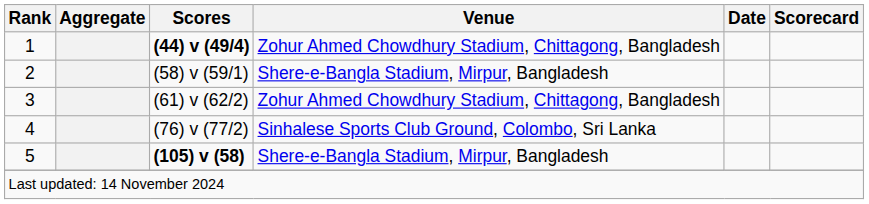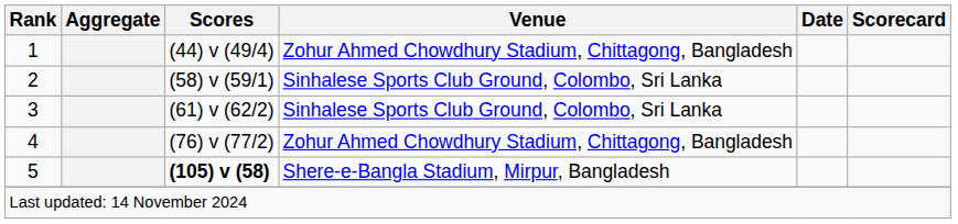 <table class="wikitable plainrowheaders sortable">
 <tr>
 <th scope=col>Rank</th>
 <th scope=col>Aggregate</th>
 <th scope=col>Scores</th>
 <th scope=col>Venue</th>
 <th scope=col>Date</th>
 <th scope=col>Scorecard</th>
 </tr>
 <tr>
 <td align=center>1</td>
 <th scope=row style=text-align:center;></th>
-<td><strong> (44) v  (49/4)</strong></td>
+<td> (44) v  (49/4)</td>
 <td><a href='#'>Zohur Ahmed Chowdhury Stadium</a>, <a href='#'>Chittagong</a>, Bangladesh</td>
 <td></td>
 <td></td>
 </tr>
 <tr>
 <td align=center>2</td>
 <th scope=row style=text-align:center;></th>
 <td> (58) v  (59/1)</td>
-<td><a href='#'>Shere-e-Bangla Stadium</a>, <a href='#'>Mirpur</a>, Bangladesh</td>
+<td><a href='#'>Sinhalese Sports Club Ground</a>, <a href='#'>Colombo</a>, Sri Lanka</td>
 <td> </td>
 <td></td>
 </tr>
 <tr>
 <td align=center>3</td>
 <th scope=row style=text-align:center;></th>
 <td> (61) v  (62/2)</td>
-<td><a href='#'>Zohur Ahmed Chowdhury Stadium</a>, <a href='#'>Chittagong</a>, Bangladesh</td>
+<td><a href='#'>Sinhalese Sports Club Ground</a>, <a href='#'>Colombo</a>, Sri Lanka</td>
 <td></td>
 <td></td>
 </tr>
 <tr>
 <td align=center>4</td>
 <th scope=row style=text-align:center;></th>
 <td> (76) v  (77/2)</td>
-<td><a href='#'>Sinhalese Sports Club Ground</a>, <a href='#'>Colombo</a>, Sri Lanka</td>
+<td><a href='#'>Zohur Ahmed Chowdhury Stadium</a>, <a href='#'>Chittagong</a>, Bangladesh</td>
 <td></td>
 <td></td>
 </tr>
 <tr>
 <td align=center>5</td>
 <th scope=row style=text-align:center;></th>
 <td><strong> (105) v  (58)</strong></td>
 <td><a href='#'>Shere-e-Bangla Stadium</a>, <a href='#'>Mirpur</a>, Bangladesh</td>
 <td></td>
 <td></td>
 </tr>
 <tr>
 </tr>
 <tr class=sortbottom>
 <td colspan=6><small>Last updated: 14 November 2024</small></td>
 </tr>
 </table>
